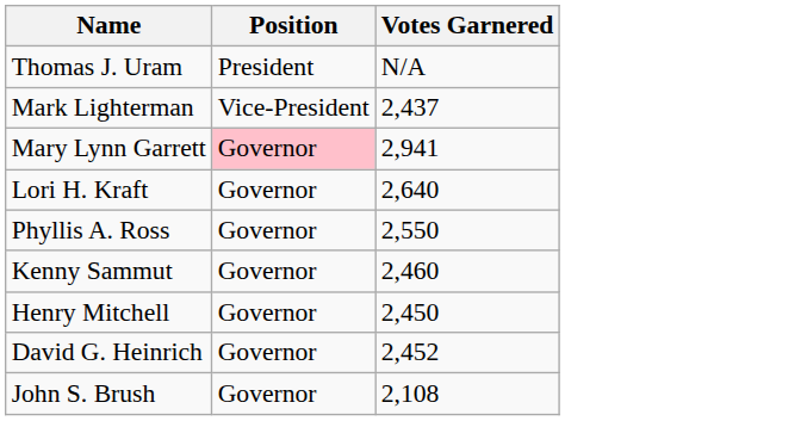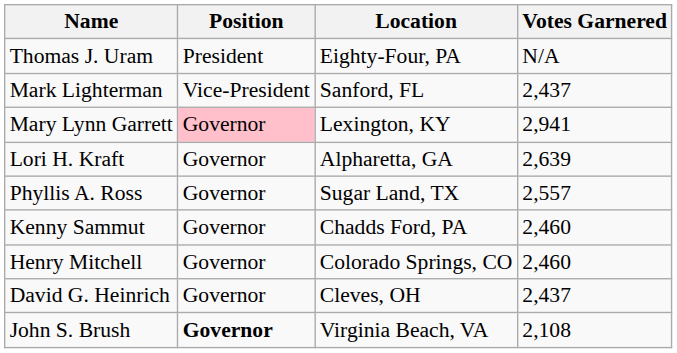 <table class="wikitable">
 <tr>
 <th>Name</th>
 <th>Position</th>
+<th>Location</th>
 <th>Votes Garnered</th>
 </tr>
 <tr>
 <td>Thomas J. Uram</td>
 <td>President</td>
+<td>Eighty-Four, PA</td>
 <td>N/A</td>
 </tr>
 <tr>
 <td>Mark Lighterman</td>
 <td>Vice-President</td>
+<td>Sanford, FL</td>
 <td>2,437</td>
 </tr>
 <tr>
 <td>Mary Lynn Garrett</td>
 <td style="background: pink;">Governor</td>
+<td>Lexington, KY</td>
 <td>2,941</td>
 </tr>
 <tr>
 <td>Lori H. Kraft</td>
 <td>Governor</td>
-<td>2,640</td>
+<td>Alpharetta, GA</td>
+<td>2,639</td>
 </tr>
 <tr>
 <td>Phyllis A. Ross</td>
 <td>Governor</td>
-<td>2,550</td>
+<td>Sugar Land, TX</td>
+<td>2,557</td>
 </tr>
 <tr>
 <td>Kenny Sammut</td>
 <td>Governor</td>
+<td>Chadds Ford, PA</td>
 <td>2,460</td>
 </tr>
 <tr>
 <td>Henry Mitchell</td>
 <td>Governor</td>
-<td>2,450</td>
+<td>Colorado Springs, CO</td>
+<td>2,460</td>
 </tr>
 <tr>
 <td>David G. Heinrich</td>
 <td>Governor</td>
-<td>2,452</td>
+<td>Cleves, OH</td>
+<td>2,437</td>
 </tr>
 <tr>
 <td>John S. Brush</td>
-<td>Governor</td>
+<td><strong>Governor</strong></td>
+<td>Virginia Beach, VA</td>
 <td>2,108</td>
 </tr>
 </table>
